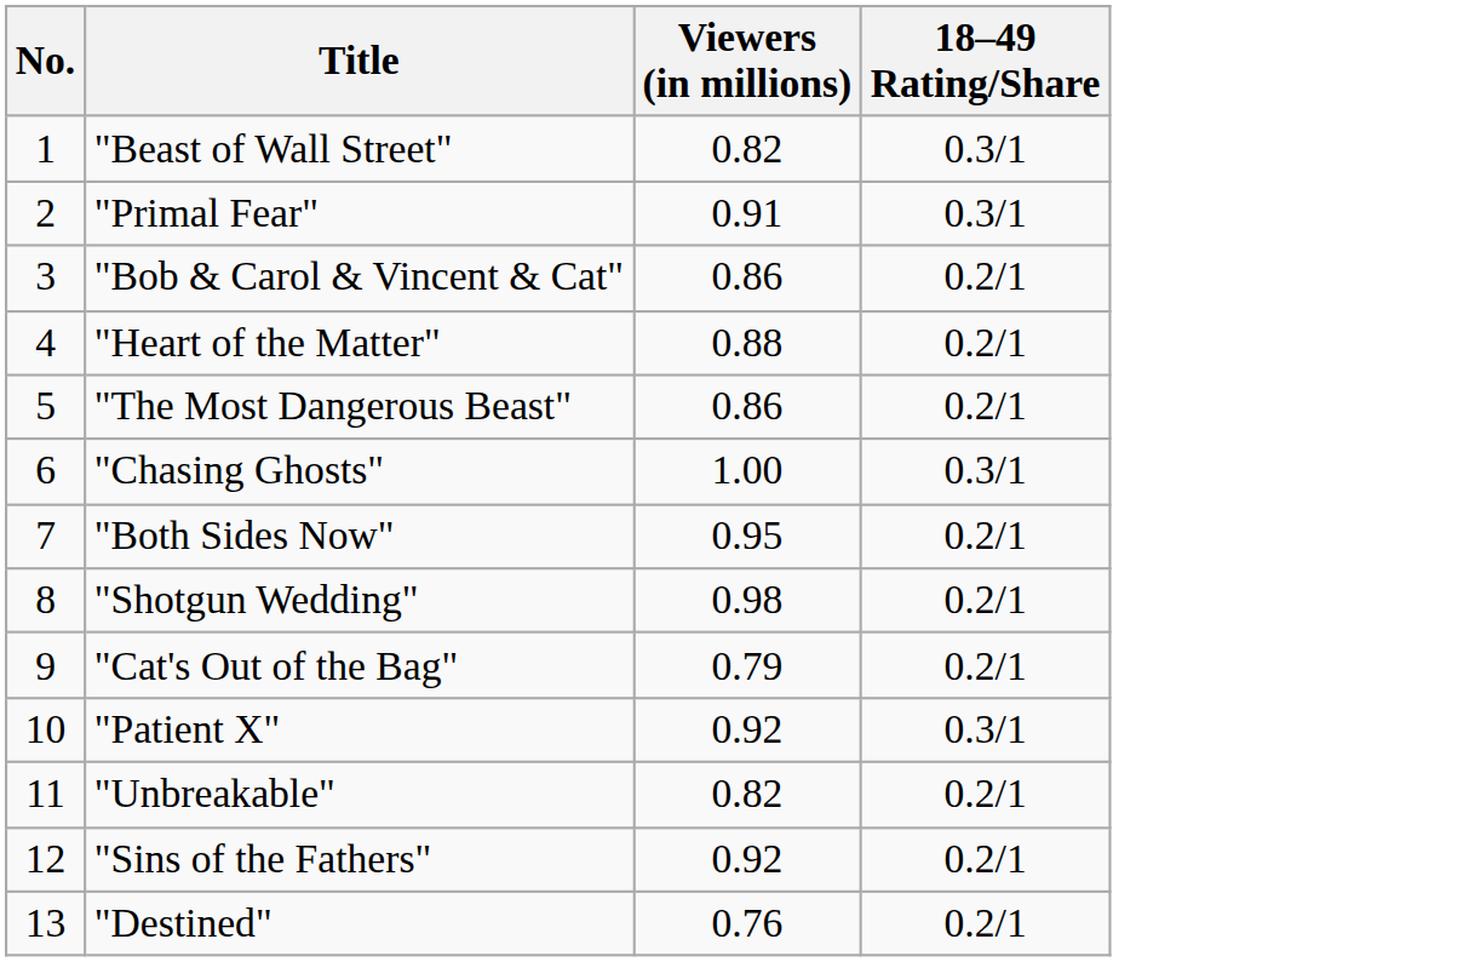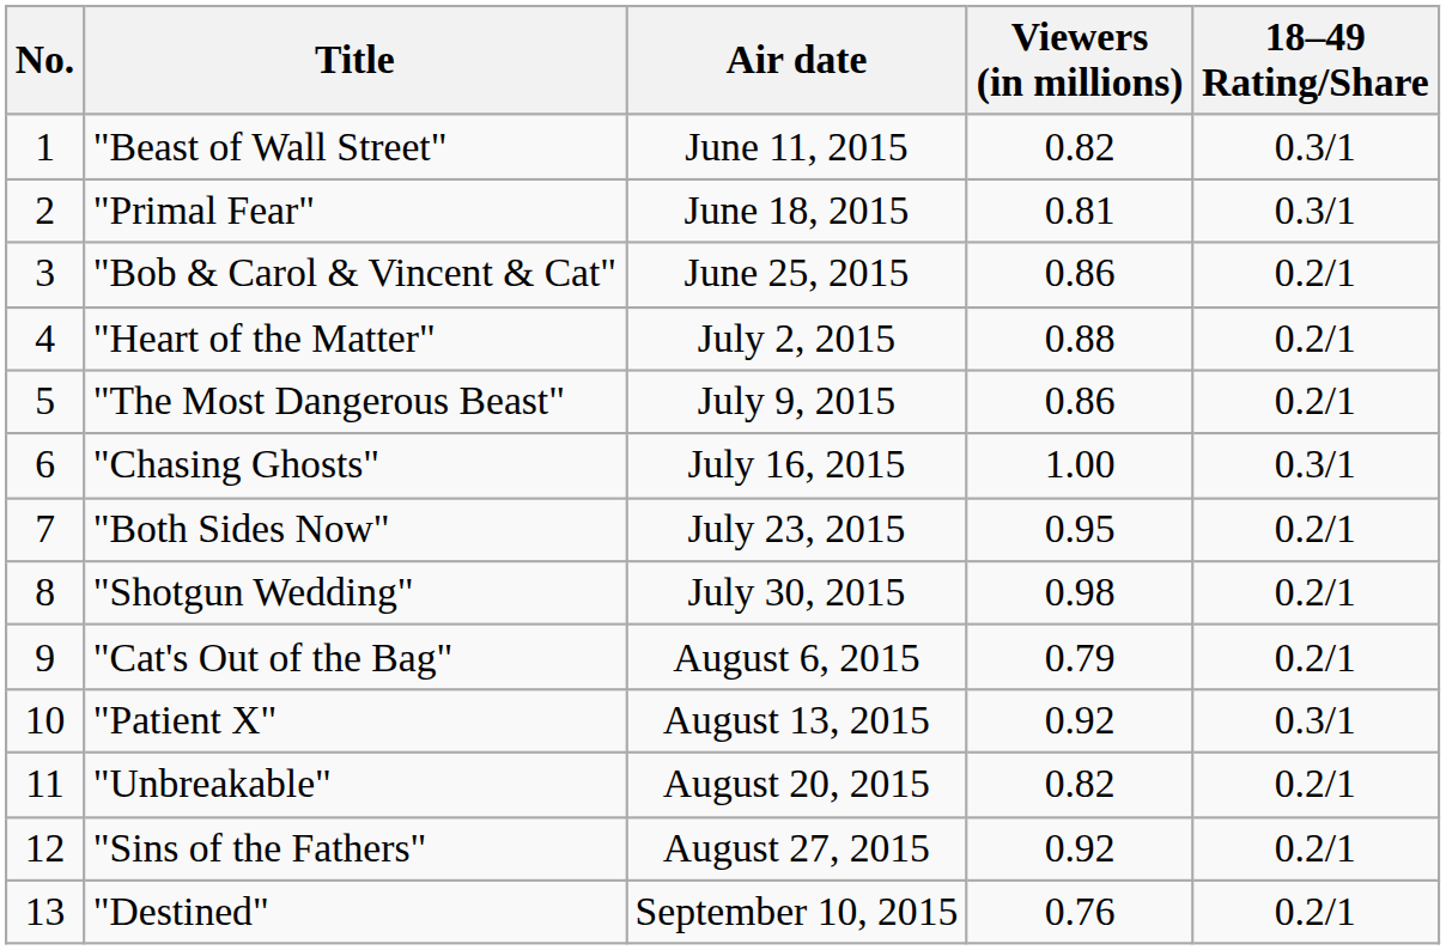 <table class="wikitable sortable">
 <tr>
 <th>No.</th>
 <th>Title</th>
+<th>Air date</th>
 <th>Viewers<br>(in millions)</th>
 <th>18–49<br>Rating/Share</th>
 </tr>
 <tr>
 <td style="text-align:center;">1</td>
 <td>"Beast of Wall Street"</td>
+<td style="text-align:center;">June 11, 2015</td>
 <td style="text-align:center;">0.82</td>
 <td style="text-align:center;">0.3/1</td>
 </tr>
 <tr>
 <td style="text-align:center;">2</td>
 <td>"Primal Fear"</td>
-<td style="text-align:center;">0.91</td>
+<td style="text-align:center;">June 18, 2015</td>
+<td style="text-align:center;">0.81</td>
 <td style="text-align:center;">0.3/1</td>
 </tr>
 <tr>
 <td style="text-align:center;">3</td>
 <td>"Bob & Carol & Vincent & Cat"</td>
+<td style="text-align:center;">June 25, 2015</td>
 <td style="text-align:center;">0.86</td>
 <td style="text-align:center;">0.2/1</td>
 </tr>
 <tr>
 <td style="text-align:center;">4</td>
 <td>"Heart of the Matter"</td>
+<td style="text-align:center;">July 2, 2015</td>
 <td style="text-align:center;">0.88</td>
 <td style="text-align:center;">0.2/1</td>
 </tr>
 <tr>
 <td style="text-align:center;">5</td>
 <td>"The Most Dangerous Beast"</td>
+<td style="text-align:center;">July 9, 2015</td>
 <td style="text-align:center;">0.86</td>
 <td style="text-align:center;">0.2/1</td>
 </tr>
 <tr>
 <td style="text-align:center;">6</td>
 <td>"Chasing Ghosts"</td>
+<td style="text-align:center;">July 16, 2015</td>
 <td style="text-align:center;">1.00</td>
 <td style="text-align:center;">0.3/1</td>
 </tr>
 <tr>
 <td style="text-align:center;">7</td>
 <td>"Both Sides Now"</td>
+<td style="text-align:center;">July 23, 2015</td>
 <td style="text-align:center;">0.95</td>
 <td style="text-align:center;">0.2/1</td>
 </tr>
 <tr>
 <td style="text-align:center;">8</td>
 <td>"Shotgun Wedding"</td>
+<td style="text-align:center;">July 30, 2015</td>
 <td style="text-align:center;">0.98</td>
 <td style="text-align:center;">0.2/1</td>
 </tr>
 <tr>
 <td style="text-align:center;">9</td>
 <td>"Cat's Out of the Bag"</td>
+<td style="text-align:center;">August 6, 2015</td>
 <td style="text-align:center;">0.79</td>
 <td style="text-align:center;">0.2/1</td>
 </tr>
 <tr>
 <td style="text-align:center;">10</td>
 <td>"Patient X"</td>
+<td style="text-align:center;">August 13, 2015</td>
 <td style="text-align:center;">0.92</td>
 <td style="text-align:center;">0.3/1</td>
 </tr>
 <tr>
 <td style="text-align:center;">11</td>
 <td>"Unbreakable"</td>
+<td style="text-align:center;">August 20, 2015</td>
 <td style="text-align:center;">0.82</td>
 <td style="text-align:center;">0.2/1</td>
 </tr>
 <tr>
 <td style="text-align:center;">12</td>
 <td>"Sins of the Fathers"</td>
+<td style="text-align:center;">August 27, 2015</td>
 <td style="text-align:center;">0.92</td>
 <td style="text-align:center;">0.2/1</td>
 </tr>
 <tr>
 <td style="text-align:center;">13</td>
 <td>"Destined"</td>
+<td style="text-align:center;">September 10, 2015</td>
 <td style="text-align:center;">0.76</td>
 <td style="text-align:center;">0.2/1</td>
 </tr>
 </table>
